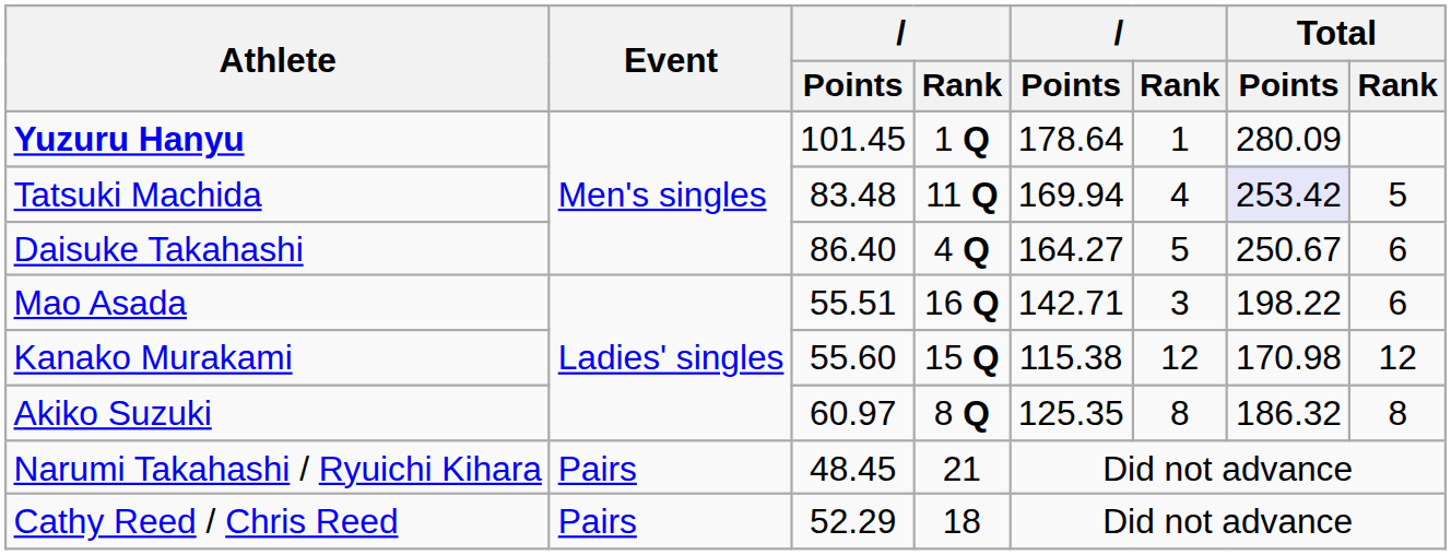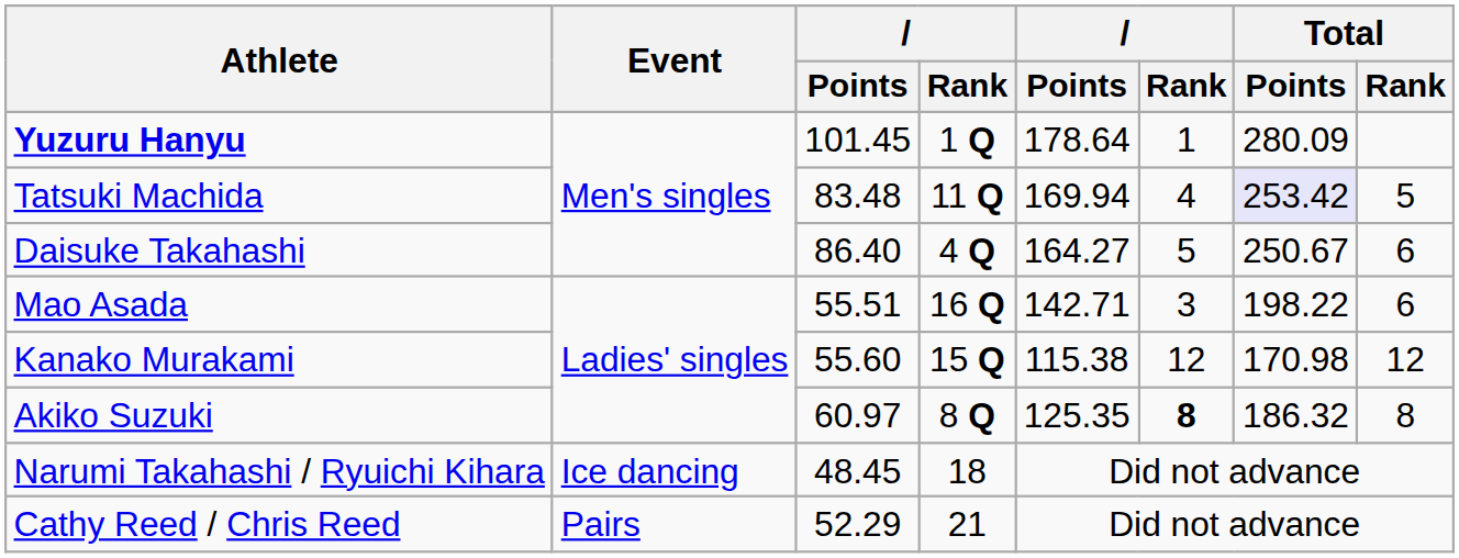 <table class="wikitable" style="font-size:90%">
 <tr>
 <th rowspan="2">Athlete</th>
 <th rowspan="2">Event</th>
 <th colspan="2">/</th>
 <th colspan="2">/</th>
 <th colspan="2">Total</th>
 </tr>
 <tr style="font-size:95%">
 <th>Points</th>
 <th>Rank</th>
 <th>Points</th>
 <th>Rank</th>
 <th>Points</th>
 <th>Rank</th>
 </tr>
 <tr align=center>
 <td align=left><strong><a href='#'>Yuzuru Hanyu</a></strong></td>
 <td align=left rowspan=3><a href='#'>Men's singles</a></td>
 <td>101.45</td>
 <td>1 <strong>Q</strong></td>
 <td>178.64</td>
 <td>1</td>
 <td>280.09</td>
 <td></td>
 </tr>
 <tr align=center>
 <td align=left><a href='#'>Tatsuki Machida</a></td>
 <td>83.48</td>
 <td>11 <strong>Q</strong></td>
 <td>169.94</td>
 <td>4</td>
 <td style="background: lavender;">253.42</td>
 <td>5</td>
 </tr>
 <tr align=center>
 <td align=left><a href='#'>Daisuke Takahashi</a></td>
 <td>86.40</td>
 <td>4 <strong>Q</strong></td>
 <td>164.27</td>
 <td>5</td>
 <td>250.67</td>
 <td>6</td>
 </tr>
 <tr align=center>
 <td align=left><a href='#'>Mao Asada</a></td>
 <td align=left rowspan=3><a href='#'>Ladies' singles</a></td>
 <td>55.51</td>
 <td>16 <strong>Q</strong></td>
 <td>142.71</td>
 <td>3</td>
 <td>198.22</td>
 <td>6</td>
 </tr>
 <tr align=center>
 <td align=left><a href='#'>Kanako Murakami</a></td>
 <td>55.60</td>
 <td>15 <strong>Q</strong></td>
 <td>115.38</td>
 <td>12</td>
 <td>170.98</td>
 <td>12</td>
 </tr>
 <tr align=center>
 <td align=left><a href='#'>Akiko Suzuki</a></td>
 <td>60.97</td>
 <td>8 <strong>Q</strong></td>
 <td>125.35</td>
-<td>8</td>
+<td><strong>8</strong></td>
 <td>186.32</td>
 <td>8</td>
 </tr>
 <tr align=center>
 <td align=left><a href='#'>Narumi Takahashi</a> / <a href='#'>Ryuichi Kihara</a></td>
-<td align=left><a href='#'>Pairs</a></td>
+<td align=left><a href='#'>Ice dancing</a></td>
 <td>48.45</td>
-<td>21</td>
+<td>18</td>
 <td colspan=4>Did not advance</td>
 </tr>
 <tr align=center>
 <td align=left><a href='#'>Cathy Reed</a> / <a href='#'>Chris Reed</a></td>
 <td align=left><a href='#'>Pairs</a></td>
 <td>52.29</td>
-<td>18</td>
+<td>21</td>
 <td colspan=4>Did not advance</td>
 </tr>
 </table>
